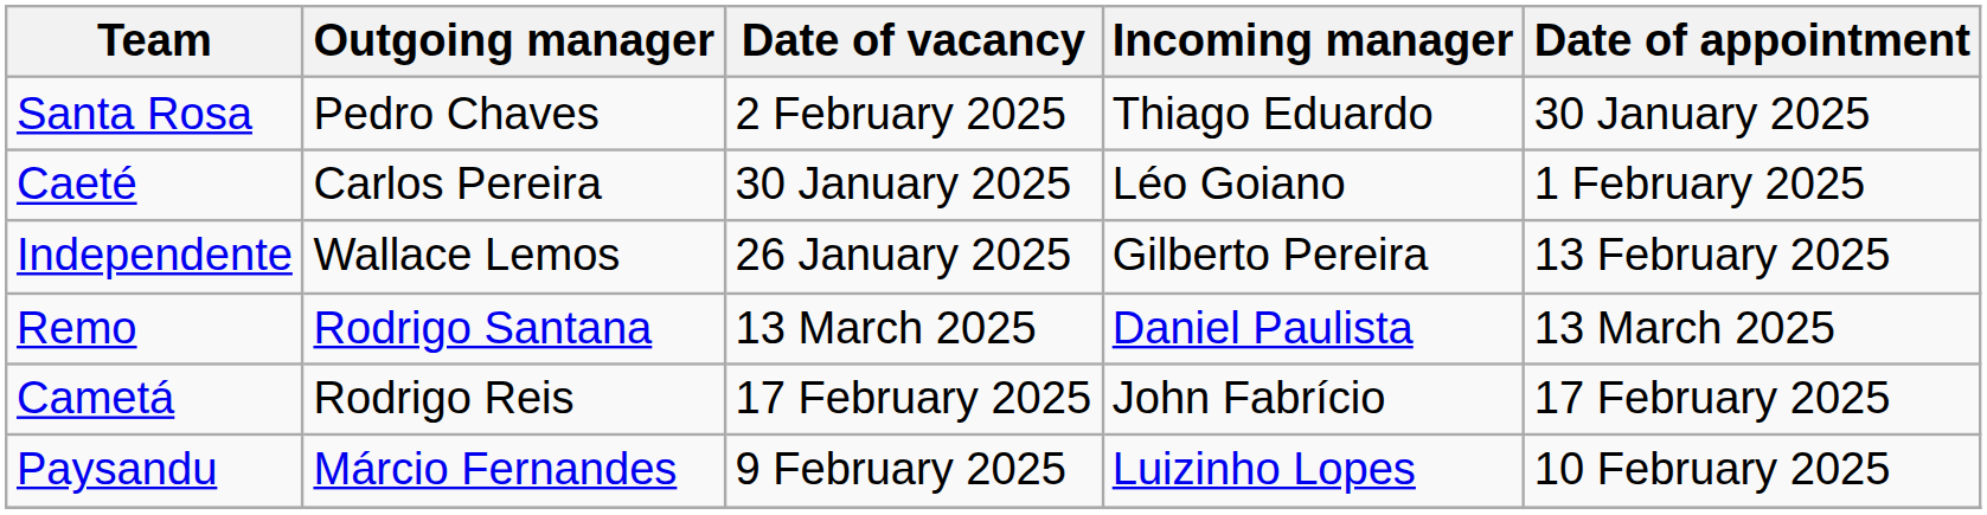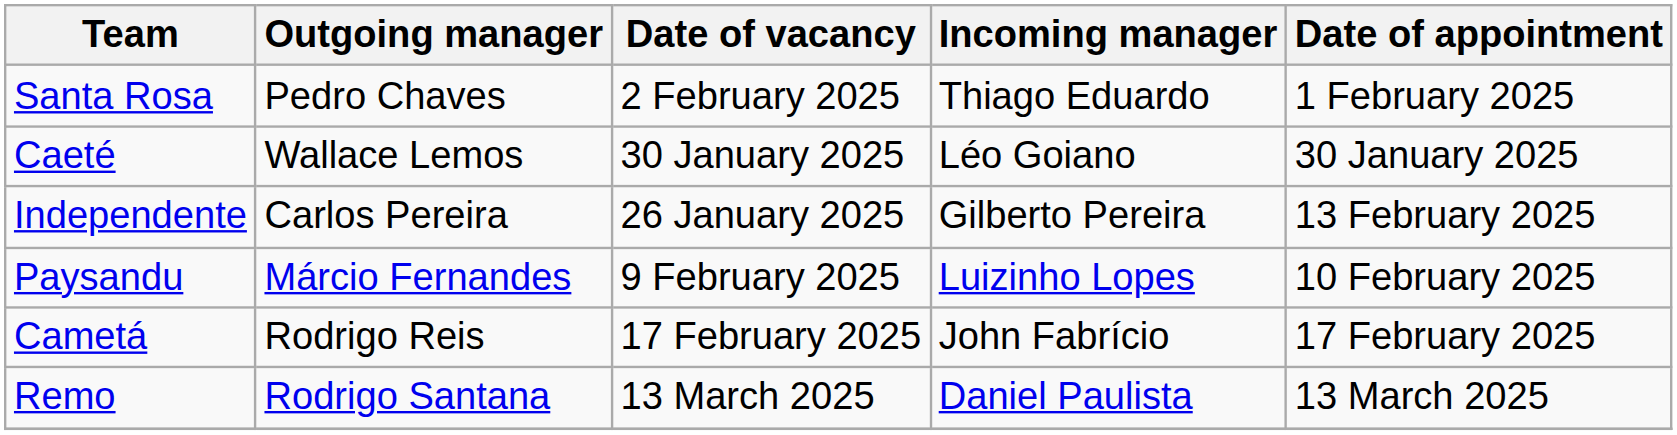 <table class="wikitable">
 <tr>
 <th>Team</th>
 <th>Outgoing manager</th>
 <th>Date of vacancy</th>
 <th>Incoming manager</th>
 <th>Date of appointment</th>
 </tr>
 <tr>
 <td><a href='#'>Santa Rosa</a></td>
 <td>Pedro Chaves</td>
 <td>2 February 2025</td>
 <td>Thiago Eduardo</td>
+<td>1 February 2025</td>
+</tr>
+<tr>
+<td><a href='#'>Caeté</a></td>
+<td>Wallace Lemos</td>
+<td>30 January 2025</td>
+<td>Léo Goiano</td>
 <td>30 January 2025</td>
 </tr>
 <tr>
-<td><a href='#'>Caeté</a></td>
+<td><a href='#'>Independente</a></td>
 <td>Carlos Pereira</td>
-<td>30 January 2025</td>
-<td>Léo Goiano</td>
-<td>1 February 2025</td>
-</tr>
-<tr>
-<td><a href='#'>Independente</a></td>
-<td>Wallace Lemos</td>
 <td>26 January 2025</td>
 <td>Gilberto Pereira</td>
 <td>13 February 2025</td>
+</tr>
+<tr>
+<td><a href='#'>Paysandu</a></td>
+<td><a href='#'>Márcio Fernandes</a></td>
+<td>9 February 2025</td>
+<td><a href='#'>Luizinho Lopes</a></td>
+<td>10 February 2025</td>
+</tr>
+<tr>
+<td><a href='#'>Cametá</a></td>
+<td>Rodrigo Reis</td>
+<td>17 February 2025</td>
+<td>John Fabrício</td>
+<td>17 February 2025</td>
 </tr>
 <tr>
 <td><a href='#'>Remo</a></td>
 <td><a href='#'>Rodrigo Santana</a></td>
 <td>13 March 2025</td>
 <td><a href='#'>Daniel Paulista</a></td>
 <td>13 March 2025</td>
 </tr>
 <tr>
-<td><a href='#'>Cametá</a></td>
-<td>Rodrigo Reis</td>
-<td>17 February 2025</td>
-<td>John Fabrício</td>
-<td>17 February 2025</td>
-</tr>
-<tr>
-<td><a href='#'>Paysandu</a></td>
-<td><a href='#'>Márcio Fernandes</a></td>
-<td>9 February 2025</td>
-<td><a href='#'>Luizinho Lopes</a></td>
-<td>10 February 2025</td>
-</tr>
-<tr>
 </tr>
 </table>
